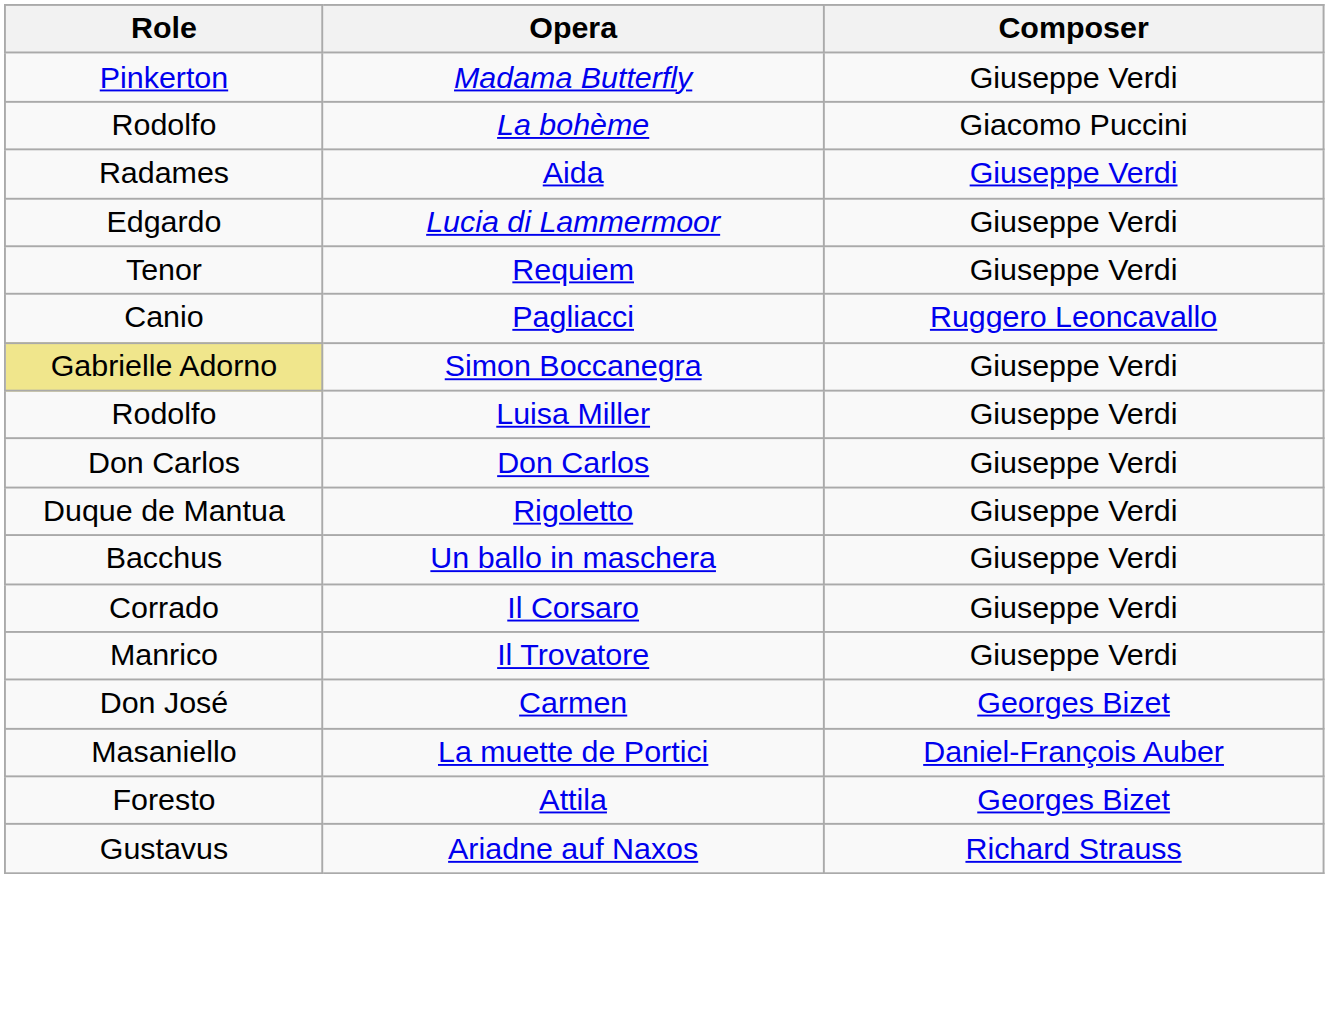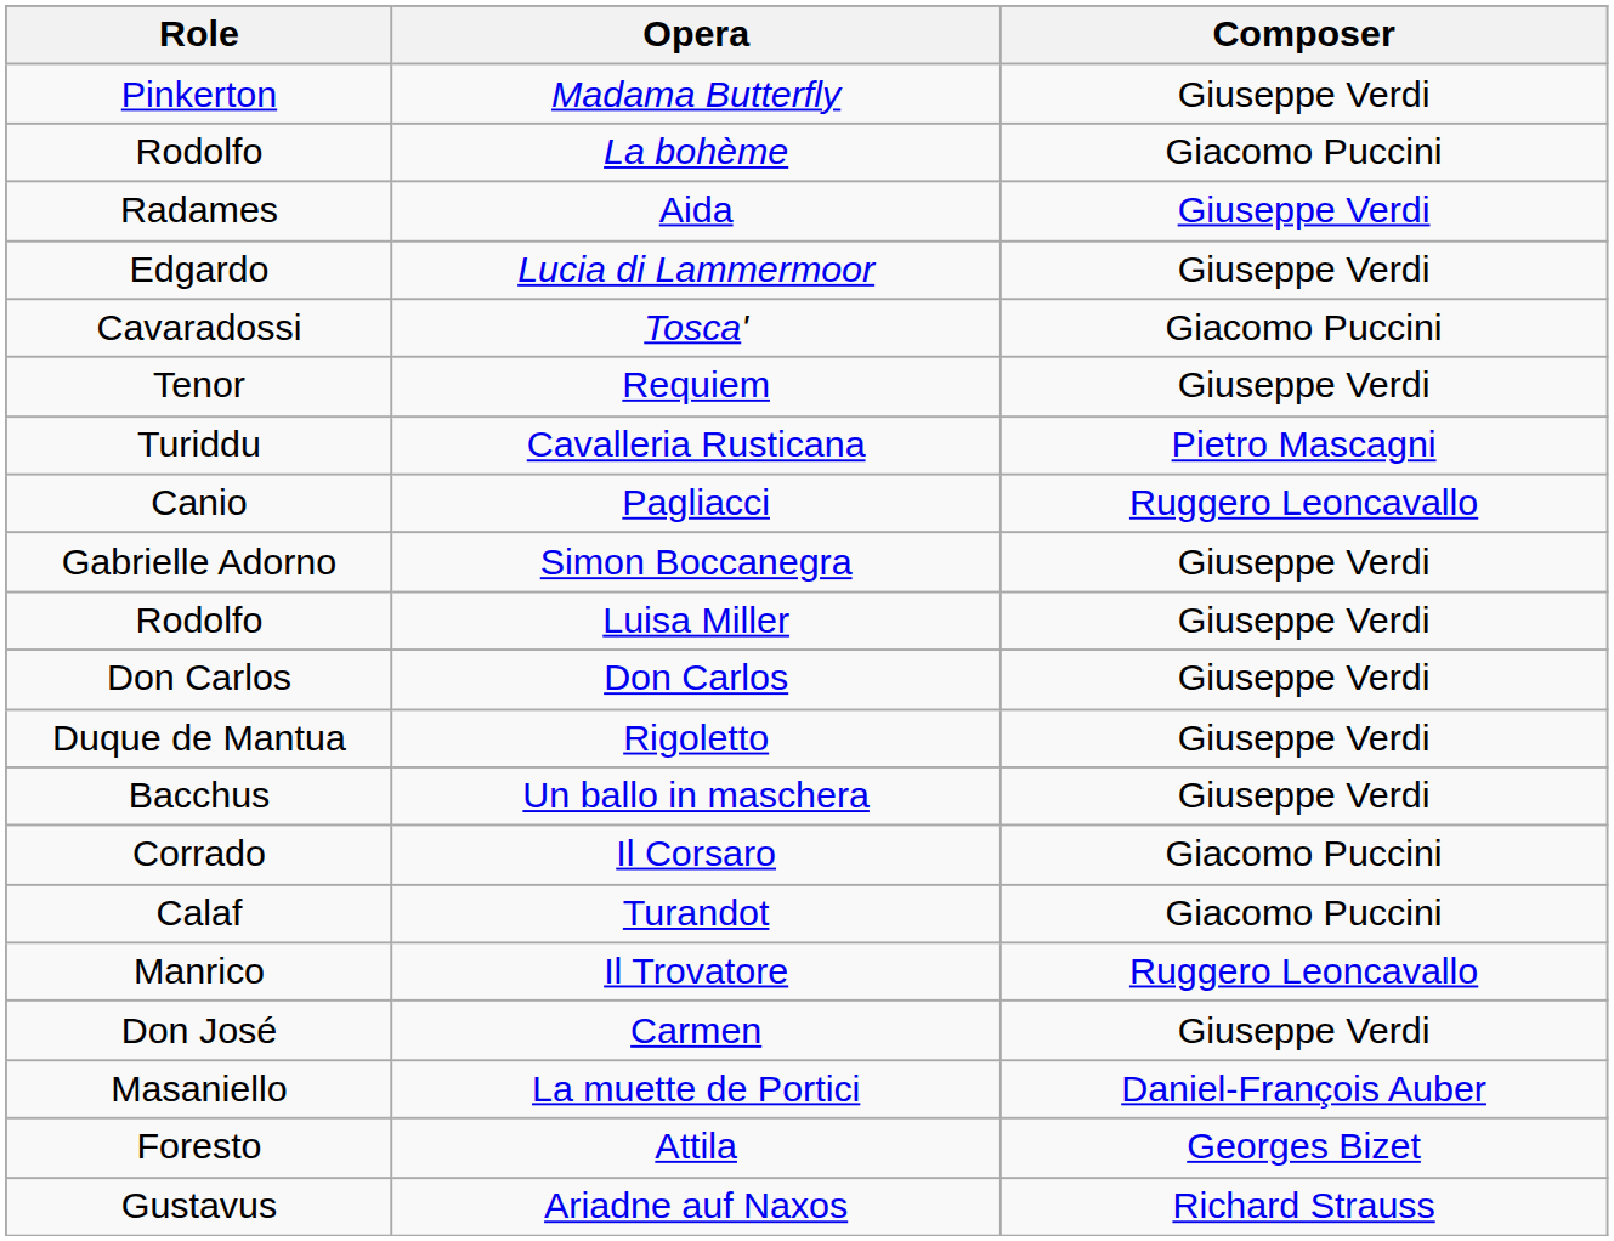 <table class="wikitable plainrowheaders" style="text-align:center;">
 <tr>
 <th scope="col" style="width:10em;">Role</th>
 <th scope="col" style="width:16em;">Opera</th>
 <th scope="col" style="width:16em;">Composer</th>
 </tr>
 <tr>
 <td><a href='#'>Pinkerton</a></td>
 <td><em><a href='#'>Madama Butterfly</a></em></td>
 <td>Giuseppe Verdi</td>
 </tr>
 <tr>
 <td>Rodolfo</td>
 <td><em><a href='#'>La bohème</a></em></td>
 <td>Giacomo Puccini</td>
 </tr>
 <tr>
 <td>Radames</td>
 <td><a href='#'>Aida</a></td>
 <td><a href='#'>Giuseppe Verdi</a></td>
 </tr>
 <tr>
 <td>Edgardo</td>
 <td><em><a href='#'>Lucia di Lammermoor</a></em></td>
 <td>Giuseppe Verdi</td>
 </tr>
 <tr>
+<td>Cavaradossi</td>
+<td><em><a href='#'>Tosca</a>'</td>
+<td>Giacomo Puccini</td>
+</tr>
+<tr>
 <td>Tenor</td>
 <td></em><a href='#'>Requiem</a><em></td>
 <td>Giuseppe Verdi</td>
+</tr>
+<tr>
+<td>Turiddu</td>
+<td></em><a href='#'>Cavalleria Rusticana</a><em></td>
+<td><a href='#'>Pietro Mascagni</a></td>
 </tr>
 <tr>
 <td>Canio</td>
 <td></em><a href='#'>Pagliacci</a><em></td>
 <td><a href='#'>Ruggero Leoncavallo</a></td>
 </tr>
 <tr>
-<td style="background: khaki;">Gabrielle Adorno</td>
+<td>Gabrielle Adorno</td>
 <td></em><a href='#'>Simon Boccanegra</a><em></td>
 <td>Giuseppe Verdi</td>
 </tr>
 <tr>
 <td>Rodolfo</td>
 <td></em><a href='#'>Luisa Miller</a><em></td>
 <td>Giuseppe Verdi</td>
 </tr>
 <tr>
 <td>Don Carlos</td>
 <td></em><a href='#'>Don Carlos</a><em></td>
 <td>Giuseppe Verdi</td>
 </tr>
 <tr>
 <td>Duque de Mantua</td>
 <td></em><a href='#'>Rigoletto</a><em></td>
 <td>Giuseppe Verdi</td>
 </tr>
 <tr>
 <td>Bacchus</td>
 <td></em><a href='#'>Un ballo in maschera</a><em></td>
 <td>Giuseppe Verdi</td>
 </tr>
 <tr>
 <td>Corrado</td>
 <td></em><a href='#'>Il Corsaro</a><em></td>
-<td>Giuseppe Verdi</td>
+<td>Giacomo Puccini</td>
+</tr>
+<tr>
+<td>Calaf</td>
+<td></em><a href='#'>Turandot</a><em></td>
+<td>Giacomo Puccini</td>
 </tr>
 <tr>
 <td>Manrico</td>
 <td></em><a href='#'>Il Trovatore</a><em></td>
-<td>Giuseppe Verdi</td>
+<td><a href='#'>Ruggero Leoncavallo</a></td>
 </tr>
 <tr>
 <td>Don José</td>
 <td></em><a href='#'>Carmen</a><em></td>
-<td><a href='#'>Georges Bizet</a></td>
+<td>Giuseppe Verdi</td>
 </tr>
 <tr>
 <td>Masaniello</td>
 <td></em><a href='#'>La muette de Portici</a><em></td>
 <td><a href='#'>Daniel-François Auber</a></td>
 </tr>
 <tr>
 <td>Foresto</td>
 <td></em><a href='#'>Attila</a><em></td>
 <td><a href='#'>Georges Bizet</a></td>
 </tr>
 <tr>
 <td>Gustavus</td>
 <td></em><a href='#'>Ariadne auf Naxos</a><em></td>
 <td><a href='#'>Richard Strauss</a></td>
 </tr>
 </table>
